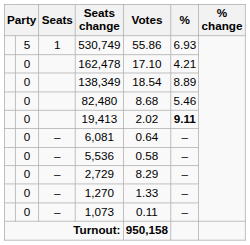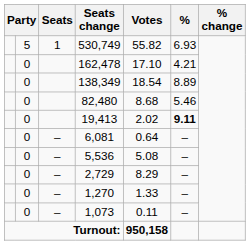 <table class="wikitable sortable">
 <tr>
 <th colspan="2" rowspan="1" align="center">Party</th>
 <th align="center">Seats</th>
 <th align="center">Seats<br>change</th>
 <th align="center">Votes</th>
 <th align="center">%</th>
 <th align="center">%<br>change</th>
 </tr>
 <tr>
 <td></td>
 <td align="center">5</td>
 <td align="center">1</td>
 <td align="center">530,749</td>
-<td align="center">55.86</td>
+<td align="center">55.82</td>
 <td align="center">6.93</td>
 </tr>
 <tr>
 <td></td>
 <td align="center">0</td>
 <td align="center"></td>
 <td align="center">162,478</td>
 <td align="center">17.10</td>
 <td align="center">4.21</td>
 </tr>
 <tr>
 <td></td>
 <td align="center">0</td>
 <td align="center"></td>
 <td align="center">138,349</td>
 <td align="center">18.54</td>
 <td align="center">8.89</td>
 </tr>
 <tr>
 <td></td>
 <td align="center">0</td>
 <td align="center"></td>
 <td align="center">82,480</td>
 <td align="center">8.68</td>
 <td align="center">5.46</td>
 </tr>
 <tr>
 <td></td>
 <td align="center">0</td>
 <td align="center"></td>
 <td align="center">19,413</td>
 <td align="center">2.02</td>
 <td align="center"><strong>9.11</strong></td>
 </tr>
 <tr>
 <td></td>
 <td align="center">0</td>
 <td align="center">–</td>
 <td align="center">6,081</td>
 <td align="center">0.64</td>
 <td align="center">–</td>
 </tr>
 <tr>
 <td></td>
 <td align="center">0</td>
 <td align="center">–</td>
 <td align="center">5,536</td>
-<td align="center">0.58</td>
+<td align="center">5.08</td>
 <td align="center">–</td>
 </tr>
 <tr>
 <td></td>
 <td align="center">0</td>
 <td align="center">–</td>
 <td align="center">2,729</td>
 <td align="center">8.29</td>
 <td align="center">–</td>
 </tr>
 <tr>
 <td></td>
 <td align="center">0</td>
 <td align="center">–</td>
 <td align="center">1,270</td>
 <td align="center">1.33</td>
 <td align="center">–</td>
 </tr>
 <tr>
 <td></td>
 <td align="center">0</td>
 <td align="center">–</td>
 <td align="center">1,073</td>
 <td align="center">0.11</td>
 <td align="center">–</td>
 </tr>
 <tr>
 <td colspan="4" rowspan="1" align="right"><strong>Turnout:</strong></td>
 <td align="center"><strong>950,158</strong></td>
 <td align="center"></td>
 <td align="center"></td>
 </tr>
 </table>
